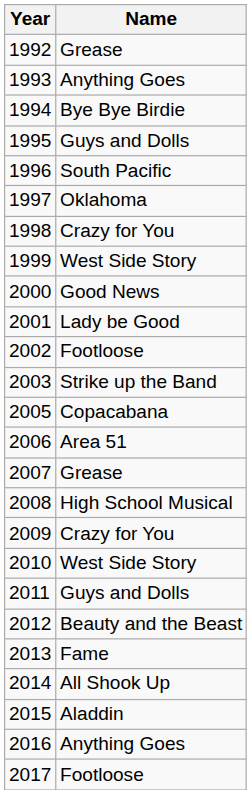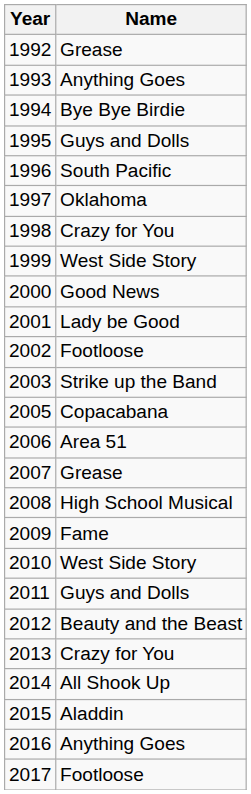 <table class="wikitable">
 <tr>
 <th>Year</th>
 <th>Name</th>
 </tr>
 <tr>
 <td>1992</td>
 <td>Grease</td>
 </tr>
 <tr>
 <td>1993</td>
 <td>Anything Goes</td>
 </tr>
 <tr>
 <td>1994</td>
 <td>Bye Bye Birdie</td>
 </tr>
 <tr>
 <td>1995</td>
 <td>Guys and Dolls</td>
 </tr>
 <tr>
 <td>1996</td>
 <td>South Pacific</td>
 </tr>
 <tr>
 <td>1997</td>
 <td>Oklahoma</td>
 </tr>
 <tr>
 <td>1998</td>
 <td>Crazy for You</td>
 </tr>
 <tr>
 <td>1999</td>
 <td>West Side Story</td>
 </tr>
 <tr>
 <td>2000</td>
 <td>Good News</td>
 </tr>
 <tr>
 <td>2001</td>
 <td>Lady be Good</td>
 </tr>
 <tr>
 <td>2002</td>
 <td>Footloose</td>
 </tr>
 <tr>
 <td>2003</td>
 <td>Strike up the Band</td>
 </tr>
 <tr>
 <td>2005</td>
 <td>Copacabana</td>
 </tr>
 <tr>
 <td>2006</td>
 <td>Area 51</td>
 </tr>
 <tr>
 <td>2007</td>
 <td>Grease</td>
 </tr>
 <tr>
 <td>2008</td>
 <td>High School Musical</td>
 </tr>
 <tr>
 <td>2009</td>
-<td>Crazy for You</td>
+<td>Fame</td>
 </tr>
 <tr>
 <td>2010</td>
 <td>West Side Story</td>
 </tr>
 <tr>
 <td>2011</td>
 <td>Guys and Dolls</td>
 </tr>
 <tr>
 <td>2012</td>
 <td>Beauty and the Beast</td>
 </tr>
 <tr>
 <td>2013</td>
-<td>Fame</td>
+<td>Crazy for You</td>
 </tr>
 <tr>
 <td>2014</td>
 <td>All Shook Up</td>
 </tr>
 <tr>
 <td>2015</td>
 <td>Aladdin</td>
 </tr>
 <tr>
 <td>2016</td>
 <td>Anything Goes</td>
 </tr>
 <tr>
 <td>2017</td>
 <td>Footloose</td>
 </tr>
 </table>
